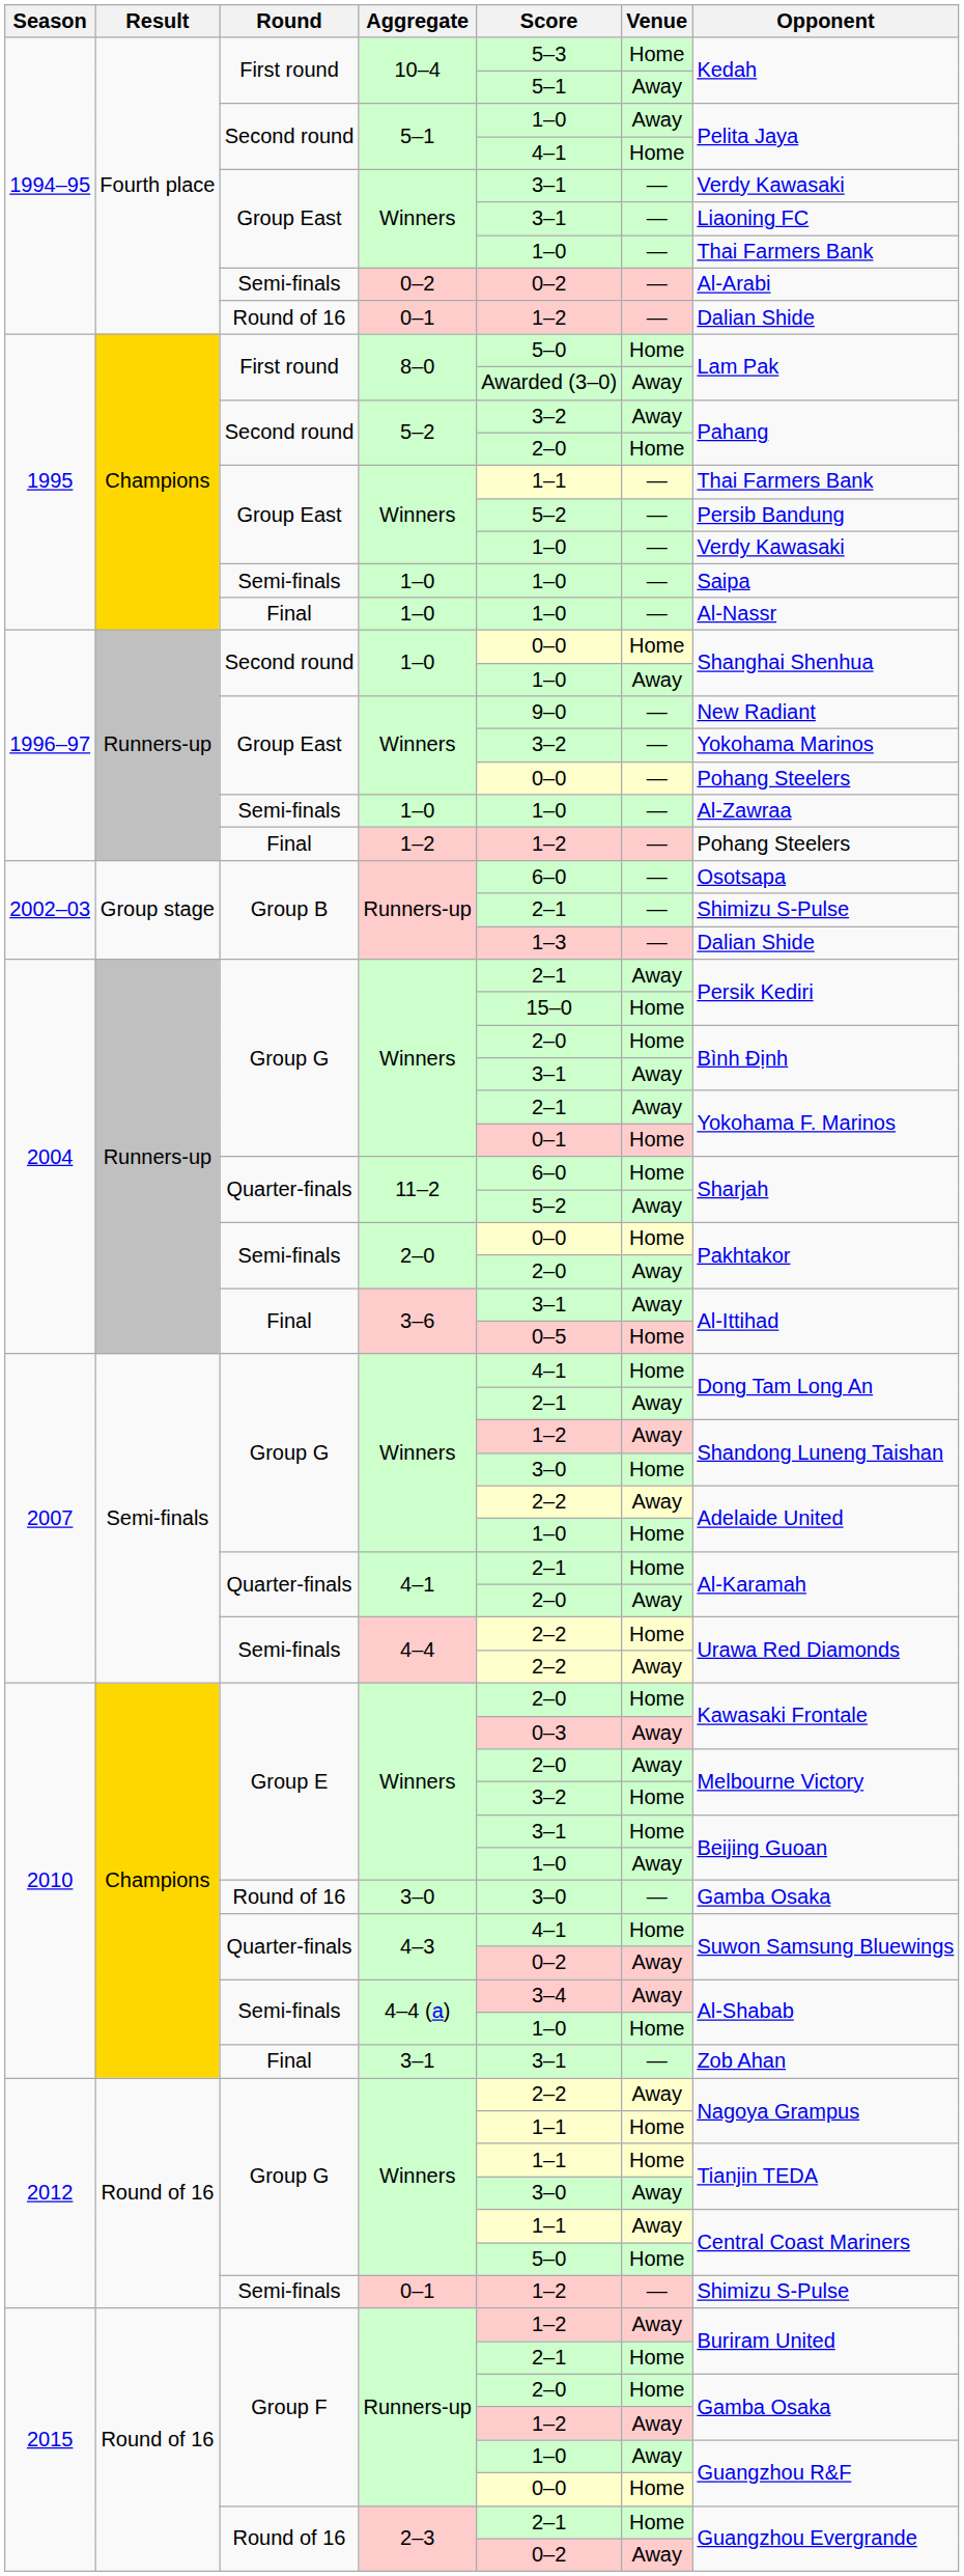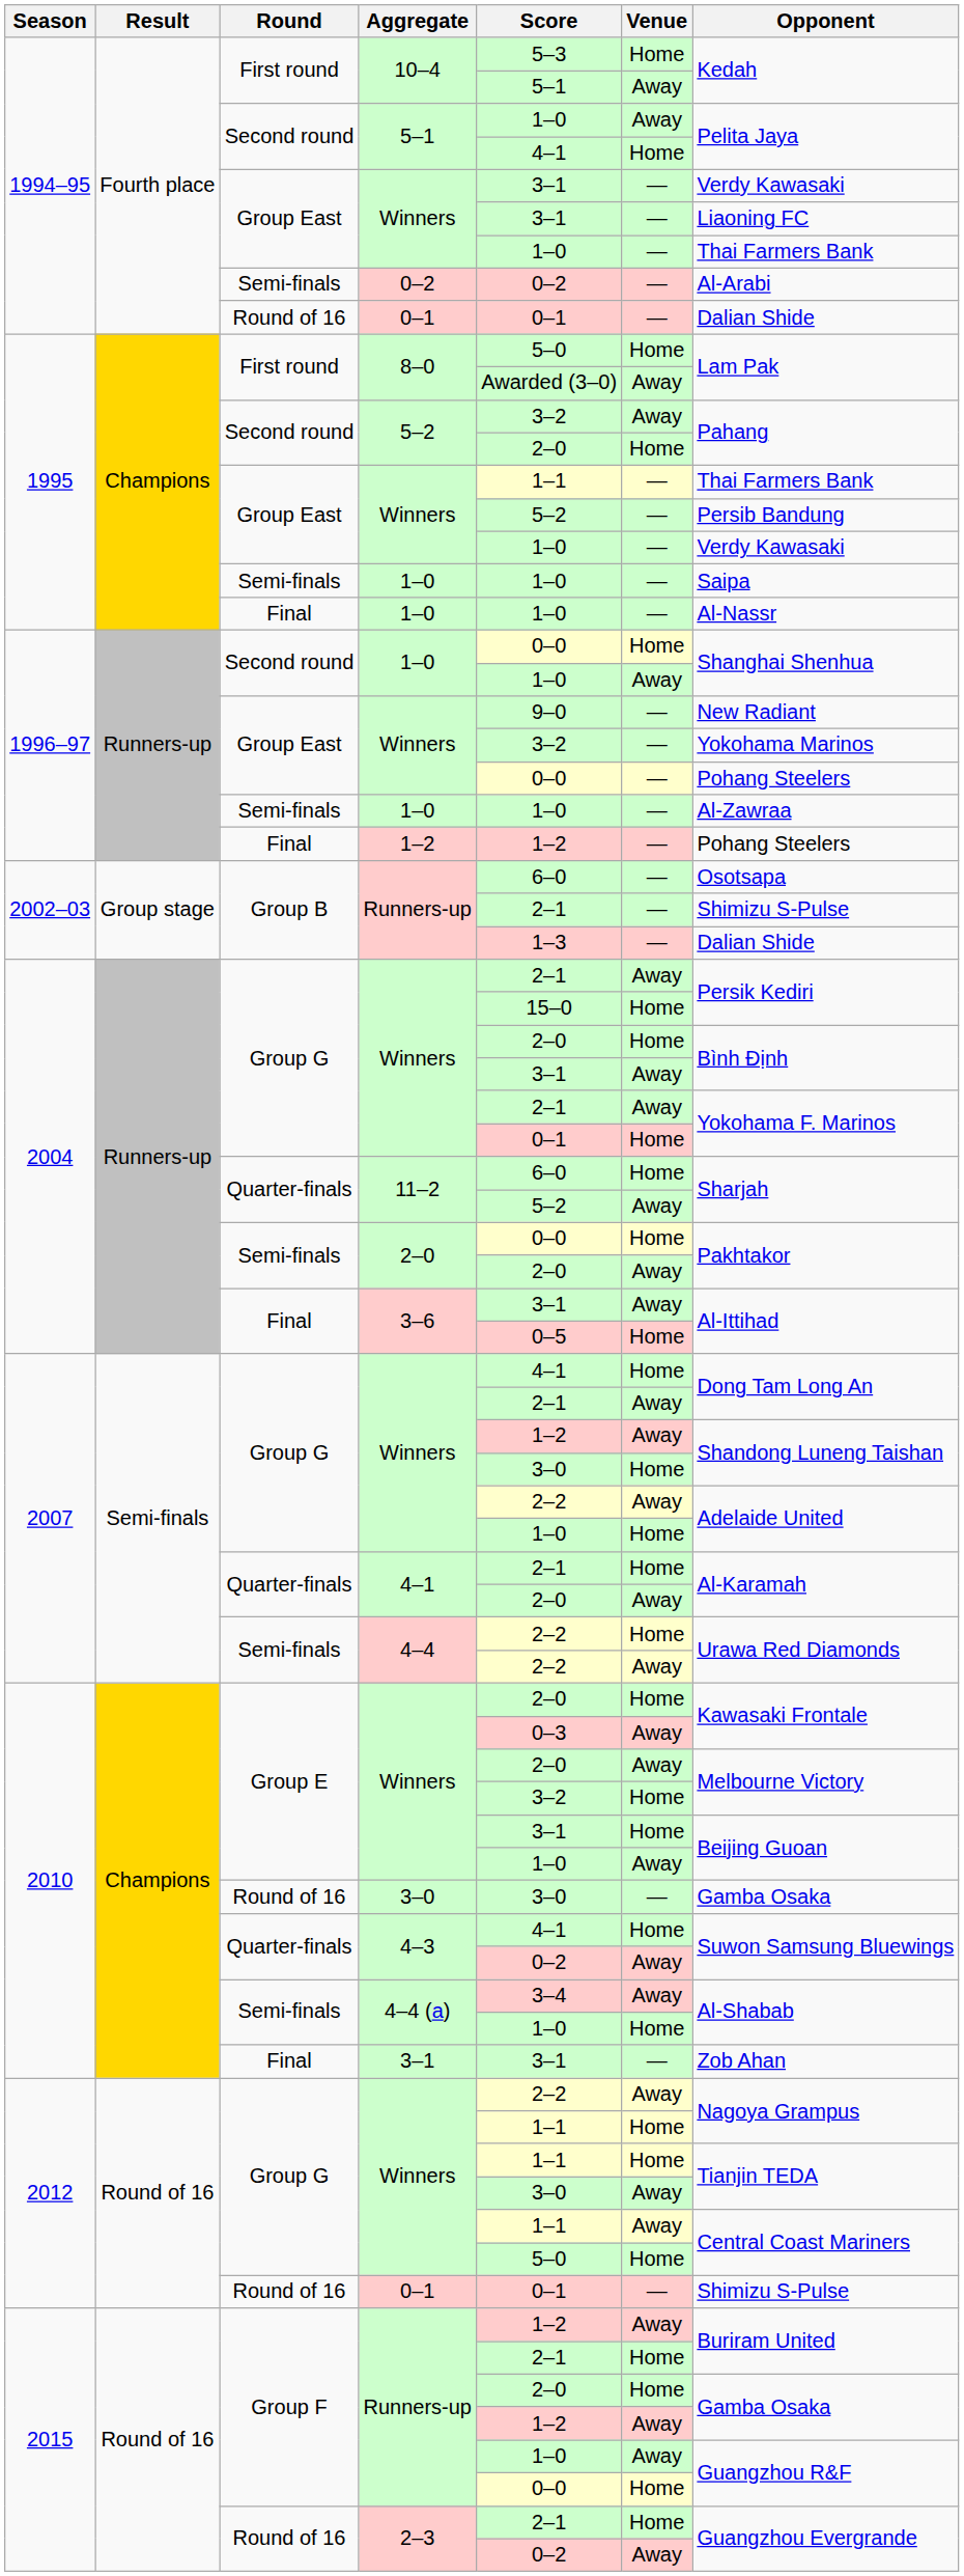 <table class="wikitable sticky-table-row1" style="text-align:center">
 <tr>
 <th>Season</th>
 <th>Result</th>
 <th>Round</th>
 <th>Aggregate</th>
 <th>Score</th>
 <th>Venue</th>
 <th>Opponent</th>
 </tr>
 <tr>
 <td rowspan="9"><a href='#'>1994–95</a></td>
 <td rowspan="9">Fourth place</td>
 <td rowspan="2">First round</td>
 <td rowspan="2" style="background:#cfc">10–4</td>
 <td style="background:#cfc">5–3</td>
 <td style="background:#cfc">Home</td>
 <td rowspan="2" align="left"> <a href='#'>Kedah</a></td>
 </tr>
 <tr>
 <td style="background:#cfc">5–1</td>
 <td style="background:#cfc">Away</td>
 </tr>
 <tr>
 <td rowspan="2">Second round</td>
 <td rowspan="2" style="background:#cfc">5–1</td>
 <td style="background:#cfc">1–0</td>
 <td style="background:#cfc">Away</td>
 <td rowspan="2" align="left"> <a href='#'>Pelita Jaya</a></td>
 </tr>
 <tr>
 <td style="background:#cfc">4–1</td>
 <td style="background:#cfc">Home</td>
 </tr>
 <tr>
 <td rowspan="3">Group East</td>
 <td rowspan="3" style="background:#cfc">Winners</td>
 <td style="background:#cfc">3–1</td>
 <td style="background:#cfc">—</td>
 <td align="left"> <a href='#'>Verdy Kawasaki</a></td>
 </tr>
 <tr>
 <td style="background:#cfc">3–1</td>
 <td style="background:#cfc">—</td>
 <td align="left"> <a href='#'>Liaoning FC</a></td>
 </tr>
 <tr>
 <td style="background:#cfc">1–0</td>
 <td style="background:#cfc">—</td>
 <td align="left"> <a href='#'>Thai Farmers Bank</a></td>
 </tr>
 <tr>
 <td>Semi-finals</td>
 <td style="background:#fcc">0–2</td>
 <td style="background:#fcc">0–2</td>
 <td style="background:#fcc">—</td>
 <td align="left"> <a href='#'>Al-Arabi</a></td>
 </tr>
 <tr>
 <td>Round of 16</td>
 <td style="background:#fcc">0–1</td>
-<td style="background:#fcc">1–2</td>
+<td style="background:#fcc">0–1</td>
 <td style="background:#fcc">—</td>
 <td align="left"> <a href='#'>Dalian Shide</a></td>
 </tr>
 <tr>
 <td rowspan="9"><a href='#'>1995</a></td>
 <td rowspan="9" style="background:gold">Champions</td>
 <td rowspan="2">First round</td>
 <td rowspan="2" style="background:#cfc">8–0</td>
 <td style="background:#cfc">5–0</td>
 <td style="background:#cfc">Home</td>
 <td rowspan="2" align="left"> <a href='#'>Lam Pak</a></td>
 </tr>
 <tr>
 <td style="background:#cfc">Awarded (3–0)</td>
 <td style="background:#cfc">Away</td>
 </tr>
 <tr>
 <td rowspan="2">Second round</td>
 <td rowspan="2" style="background:#cfc">5–2</td>
 <td style="background:#cfc">3–2</td>
 <td style="background:#cfc">Away</td>
 <td rowspan="2" align="left"> <a href='#'>Pahang</a></td>
 </tr>
 <tr>
 <td style="background:#cfc">2–0</td>
 <td style="background:#cfc">Home</td>
 </tr>
 <tr>
 <td rowspan="3">Group East</td>
 <td rowspan="3" style="background:#cfc">Winners</td>
 <td style="background:#ffc">1–1</td>
 <td style="background:#ffc">—</td>
 <td align="left"> <a href='#'>Thai Farmers Bank</a></td>
 </tr>
 <tr>
 <td style="background:#cfc">5–2</td>
 <td style="background:#cfc">—</td>
 <td align="left"> <a href='#'>Persib Bandung</a></td>
 </tr>
 <tr>
 <td style="background:#cfc">1–0</td>
 <td style="background:#cfc">—</td>
 <td align="left"> <a href='#'>Verdy Kawasaki</a></td>
 </tr>
 <tr>
 <td>Semi-finals</td>
 <td style="background:#cfc">1–0</td>
 <td style="background:#cfc">1–0 </td>
 <td style="background:#cfc">—</td>
 <td align="left"> <a href='#'>Saipa</a></td>
 </tr>
 <tr>
 <td>Final</td>
 <td style="background:#cfc">1–0</td>
 <td style="background:#cfc">1–0 </td>
 <td style="background:#cfc">—</td>
 <td align="left"> <a href='#'>Al-Nassr</a></td>
 </tr>
 <tr>
 <td rowspan="7"><a href='#'>1996–97</a></td>
 <td rowspan="7" style="background:silver">Runners-up</td>
 <td rowspan="2">Second round</td>
 <td rowspan="2" style="background:#cfc">1–0</td>
 <td style="background:#ffc">0–0</td>
 <td style="background:#ffc">Home</td>
 <td rowspan="2" align="left"> <a href='#'>Shanghai Shenhua</a></td>
 </tr>
 <tr>
 <td style="background:#cfc">1–0</td>
 <td style="background:#cfc">Away</td>
 </tr>
 <tr>
 <td rowspan="3">Group East</td>
 <td rowspan="3" style="background:#cfc">Winners</td>
 <td style="background:#cfc">9–0</td>
 <td style="background:#cfc">—</td>
 <td align="left"> <a href='#'>New Radiant</a></td>
 </tr>
 <tr>
 <td style="background:#cfc">3–2</td>
 <td style="background:#cfc">—</td>
 <td align="left"> <a href='#'>Yokohama Marinos</a></td>
 </tr>
 <tr>
 <td style="background:#ffc">0–0</td>
 <td style="background:#ffc">—</td>
 <td align="left"> <a href='#'>Pohang Steelers</a></td>
 </tr>
 <tr>
 <td>Semi-finals</td>
 <td style="background:#cfc">1–0</td>
 <td style="background:#cfc">1–0</td>
 <td style="background:#cfc">—</td>
 <td align="left"> <a href='#'>Al-Zawraa</a></td>
 </tr>
 <tr>
 <td>Final</td>
 <td style="background:#fcc">1–2</td>
 <td style="background:#fcc">1–2 </td>
 <td style="background:#fcc">—</td>
 <td align="left"> Pohang Steelers</td>
 </tr>
 <tr>
 <td rowspan="3"><a href='#'>2002–03</a></td>
 <td rowspan="3">Group stage</td>
 <td rowspan="3">Group B</td>
 <td rowspan="3" style="background:#fcc">Runners-up</td>
 <td style="background:#cfc">6–0</td>
 <td style="background:#cfc">—</td>
 <td align="left"> <a href='#'>Osotsapa</a></td>
 </tr>
 <tr>
 <td style="background:#cfc">2–1</td>
 <td style="background:#cfc">—</td>
 <td align="left"> <a href='#'>Shimizu S-Pulse</a></td>
 </tr>
 <tr>
 <td style="background:#fcc">1–3</td>
 <td style="background:#fcc">—</td>
 <td align="left"> <a href='#'>Dalian Shide</a></td>
 </tr>
 <tr>
 <td rowspan="12"><a href='#'>2004</a></td>
 <td rowspan="12" style="background:silver">Runners-up</td>
 <td rowspan="6">Group G</td>
 <td rowspan="6" style="background:#cfc">Winners</td>
 <td style="background:#cfc">2–1</td>
 <td style="background:#cfc">Away</td>
 <td rowspan="2" align="left"> <a href='#'>Persik Kediri</a></td>
 </tr>
 <tr>
 <td style="background:#cfc">15–0</td>
 <td style="background:#cfc">Home</td>
 </tr>
 <tr>
 <td style="background:#cfc">2–0</td>
 <td style="background:#cfc">Home</td>
 <td rowspan="2" align="left"> <a href='#'>Bình Định</a></td>
 </tr>
 <tr>
 <td style="background:#cfc">3–1</td>
 <td style="background:#cfc">Away</td>
 </tr>
 <tr>
 <td style="background:#cfc">2–1</td>
 <td style="background:#cfc">Away</td>
 <td rowspan="2" align="left"> <a href='#'>Yokohama F. Marinos</a></td>
 </tr>
 <tr>
 <td style="background:#fcc">0–1</td>
 <td style="background:#fcc">Home</td>
 </tr>
 <tr>
 <td rowspan="2">Quarter-finals</td>
 <td rowspan="2" style="background:#cfc">11–2</td>
 <td style="background:#cfc">6–0</td>
 <td style="background:#cfc">Home</td>
 <td rowspan="2" align="left"> <a href='#'>Sharjah</a></td>
 </tr>
 <tr>
 <td style="background:#cfc">5–2</td>
 <td style="background:#cfc">Away</td>
 </tr>
 <tr>
 <td rowspan="2">Semi-finals</td>
 <td rowspan="2" style="background:#cfc">2–0</td>
 <td style="background:#ffc">0–0</td>
 <td style="background:#ffc">Home</td>
 <td rowspan="2" align="left"> <a href='#'>Pakhtakor</a></td>
 </tr>
 <tr>
 <td style="background:#cfc">2–0</td>
 <td style="background:#cfc">Away</td>
 </tr>
 <tr>
 <td rowspan="2">Final</td>
 <td rowspan="2" style="background:#fcc">3–6</td>
 <td style="background:#cfc">3–1</td>
 <td style="background:#cfc">Away</td>
 <td rowspan="2" align="left"> <a href='#'>Al-Ittihad</a></td>
 </tr>
 <tr>
 <td style="background:#fcc">0–5</td>
 <td style="background:#fcc">Home</td>
 </tr>
 <tr>
 <td rowspan="10"><a href='#'>2007</a></td>
 <td rowspan="10">Semi-finals</td>
 <td rowspan="6">Group G</td>
 <td rowspan="6" style="background:#cfc">Winners</td>
 <td style="background:#cfc">4–1</td>
 <td style="background:#cfc">Home</td>
 <td rowspan="2" align="left"> <a href='#'>Dong Tam Long An</a></td>
 </tr>
 <tr>
 <td style="background:#cfc">2–1</td>
 <td style="background:#cfc">Away</td>
 </tr>
 <tr>
 <td style="background:#fcc">1–2</td>
 <td style="background:#fcc">Away</td>
 <td rowspan="2" align="left"> <a href='#'>Shandong Luneng Taishan</a></td>
 </tr>
 <tr>
 <td style="background:#cfc">3–0</td>
 <td style="background:#cfc">Home</td>
 </tr>
 <tr>
 <td style="background:#ffc">2–2</td>
 <td style="background:#ffc">Away</td>
 <td rowspan="2" align="left"> <a href='#'>Adelaide United</a></td>
 </tr>
 <tr>
 <td style="background:#cfc">1–0</td>
 <td style="background:#cfc">Home</td>
 </tr>
 <tr>
 <td rowspan="2">Quarter-finals</td>
 <td rowspan="2" style="background:#cfc">4–1</td>
 <td style="background:#cfc">2–1</td>
 <td style="background:#cfc">Home</td>
 <td rowspan="2" align="left"> <a href='#'>Al-Karamah</a></td>
 </tr>
 <tr>
 <td style="background:#cfc">2–0</td>
 <td style="background:#cfc">Away</td>
 </tr>
 <tr>
 <td rowspan="2">Semi-finals</td>
 <td rowspan="2" style="background:#fcc">4–4 </td>
 <td style="background:#ffc">2–2</td>
 <td style="background:#ffc">Home</td>
 <td rowspan="2" align="left"> <a href='#'>Urawa Red Diamonds</a></td>
 </tr>
 <tr>
 <td style="background:#ffc">2–2 </td>
 <td style="background:#ffc">Away</td>
 </tr>
 <tr>
 <td rowspan="12"><a href='#'>2010</a></td>
 <td rowspan="12" style="background:gold">Champions</td>
 <td rowspan="6">Group E</td>
 <td rowspan="6" style="background:#cfc">Winners</td>
 <td style="background:#cfc">2–0</td>
 <td style="background:#cfc">Home</td>
 <td rowspan="2" align="left"> <a href='#'>Kawasaki Frontale</a></td>
 </tr>
 <tr>
 <td style="background:#fcc">0–3</td>
 <td style="background:#fcc">Away</td>
 </tr>
 <tr>
 <td style="background:#cfc">2–0</td>
 <td style="background:#cfc">Away</td>
 <td rowspan="2" align="left"> <a href='#'>Melbourne Victory</a></td>
 </tr>
 <tr>
 <td style="background:#cfc">3–2</td>
 <td style="background:#cfc">Home</td>
 </tr>
 <tr>
 <td style="background:#cfc">3–1</td>
 <td style="background:#cfc">Home</td>
 <td rowspan="2" align="left"> <a href='#'>Beijing Guoan</a></td>
 </tr>
 <tr>
 <td style="background:#cfc">1–0</td>
 <td style="background:#cfc">Away</td>
 </tr>
 <tr>
 <td>Round of 16</td>
 <td style="background:#cfc">3–0</td>
 <td style="background:#cfc">3–0</td>
 <td style="background:#cfc">—</td>
 <td align="left"> <a href='#'>Gamba Osaka</a></td>
 </tr>
 <tr>
 <td rowspan="2">Quarter-finals</td>
 <td rowspan="2" style="background:#cfc">4–3</td>
 <td style="background:#cfc">4–1</td>
 <td style="background:#cfc">Home</td>
 <td rowspan="2" align="left"> <a href='#'>Suwon Samsung Bluewings</a></td>
 </tr>
 <tr>
 <td style="background:#fcc">0–2</td>
 <td style="background:#fcc">Away</td>
 </tr>
 <tr>
 <td rowspan="2">Semi-finals</td>
 <td rowspan="2" style="background:#cfc">4–4 (<a href='#'>a</a>)</td>
 <td style="background:#fcc">3–4</td>
 <td style="background:#fcc">Away</td>
 <td rowspan="2" align="left"> <a href='#'>Al-Shabab</a></td>
 </tr>
 <tr>
 <td style="background:#cfc">1–0</td>
 <td style="background:#cfc">Home</td>
 </tr>
 <tr>
 <td>Final</td>
 <td style="background:#cfc">3–1</td>
 <td style="background:#cfc">3–1</td>
 <td style="background:#cfc">—</td>
 <td align="left"> <a href='#'>Zob Ahan</a></td>
 </tr>
 <tr>
 <td rowspan="7"><a href='#'>2012</a></td>
 <td rowspan="7">Round of 16</td>
 <td rowspan="6">Group G</td>
 <td rowspan="6" style="background:#cfc">Winners</td>
 <td style="background:#ffc">2–2</td>
 <td style="background:#ffc">Away</td>
 <td rowspan="2" align="left"> <a href='#'>Nagoya Grampus</a></td>
 </tr>
 <tr>
 <td style="background:#ffc">1–1</td>
 <td style="background:#ffc">Home</td>
 </tr>
 <tr>
 <td style="background:#ffc">1–1</td>
 <td style="background:#ffc">Home</td>
 <td rowspan="2" align="left"> <a href='#'>Tianjin TEDA</a></td>
 </tr>
 <tr>
 <td style="background:#cfc">3–0</td>
 <td style="background:#cfc">Away</td>
 </tr>
 <tr>
 <td style="background:#ffc">1–1</td>
 <td style="background:#ffc">Away</td>
 <td rowspan="2" align="left"> <a href='#'>Central Coast Mariners</a></td>
 </tr>
 <tr>
 <td style="background:#cfc">5–0</td>
 <td style="background:#cfc">Home</td>
 </tr>
 <tr>
-<td>Semi-finals</td>
+<td>Round of 16</td>
 <td style="background:#fcc">0–1</td>
-<td style="background:#fcc">1–2</td>
+<td style="background:#fcc">0–1</td>
 <td style="background:#fcc">—</td>
 <td align="left"> <a href='#'>Shimizu S-Pulse</a></td>
 </tr>
 <tr>
 <td rowspan="8"><a href='#'>2015</a></td>
 <td rowspan="8">Round of 16</td>
 <td rowspan="6">Group F</td>
 <td rowspan="6" style="background:#cfc">Runners-up</td>
 <td style="background:#fcc">1–2</td>
 <td style="background:#fcc">Away</td>
 <td rowspan="2" align="left"> <a href='#'>Buriram United</a></td>
 </tr>
 <tr>
 <td style="background:#cfc">2–1</td>
 <td style="background:#cfc">Home</td>
 </tr>
 <tr>
 <td style="background:#cfc">2–0</td>
 <td style="background:#cfc">Home</td>
 <td rowspan="2" align="left"> <a href='#'>Gamba Osaka</a></td>
 </tr>
 <tr>
 <td style="background:#fcc">1–2</td>
 <td style="background:#fcc">Away</td>
 </tr>
 <tr>
 <td style="background:#cfc">1–0</td>
 <td style="background:#cfc">Away</td>
 <td rowspan="2" align="left"> <a href='#'>Guangzhou R&F</a></td>
 </tr>
 <tr>
 <td style="background:#ffc">0–0</td>
 <td style="background:#ffc">Home</td>
 </tr>
 <tr>
 <td rowspan="2">Round of 16</td>
 <td rowspan="2" style="background:#fcc">2–3</td>
 <td style="background:#cfc">2–1</td>
 <td style="background:#cfc">Home</td>
 <td rowspan="2" align="left"> <a href='#'>Guangzhou Evergrande</a></td>
 </tr>
 <tr>
 <td style="background:#fcc">0–2</td>
 <td style="background:#fcc">Away</td>
 </tr>
 </table>
